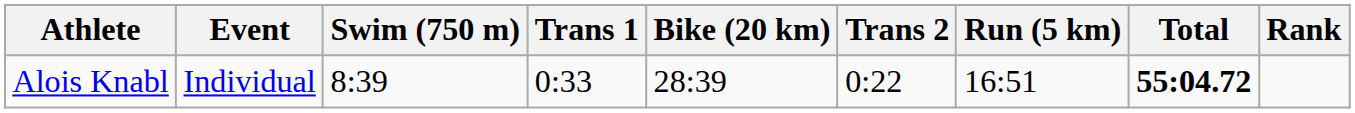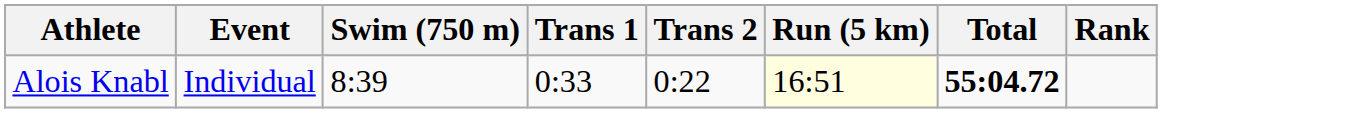 <table class="wikitable" border="1">
 <tr>
 <th>Athlete</th>
 <th>Event</th>
 <th>Swim (750 m)</th>
 <th>Trans 1</th>
-<th>Bike (20 km)</th>
 <th>Trans 2</th>
 <th>Run (5 km)</th>
 <th>Total</th>
 <th>Rank</th>
 </tr>
 <tr>
 <td><a href='#'>Alois Knabl</a></td>
 <td><a href='#'>Individual</a></td>
 <td>8:39</td>
 <td>0:33</td>
-<td>28:39</td>
 <td>0:22</td>
-<td>16:51</td>
+<td style="background: lightyellow;">16:51</td>
 <td><strong>55:04.72</strong></td>
 <td></td>
 </tr>
 </table>
